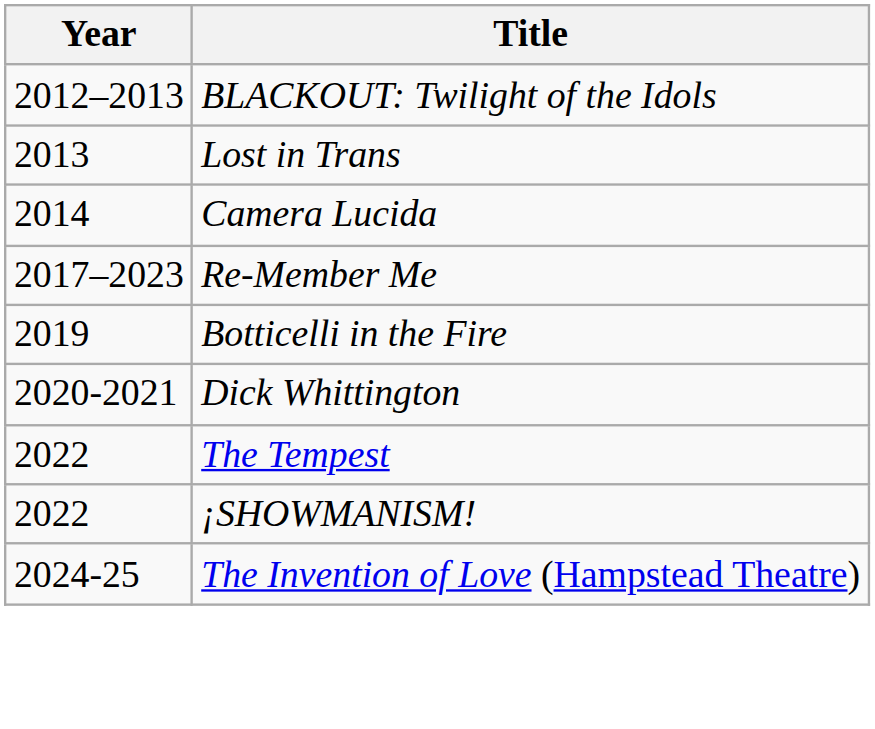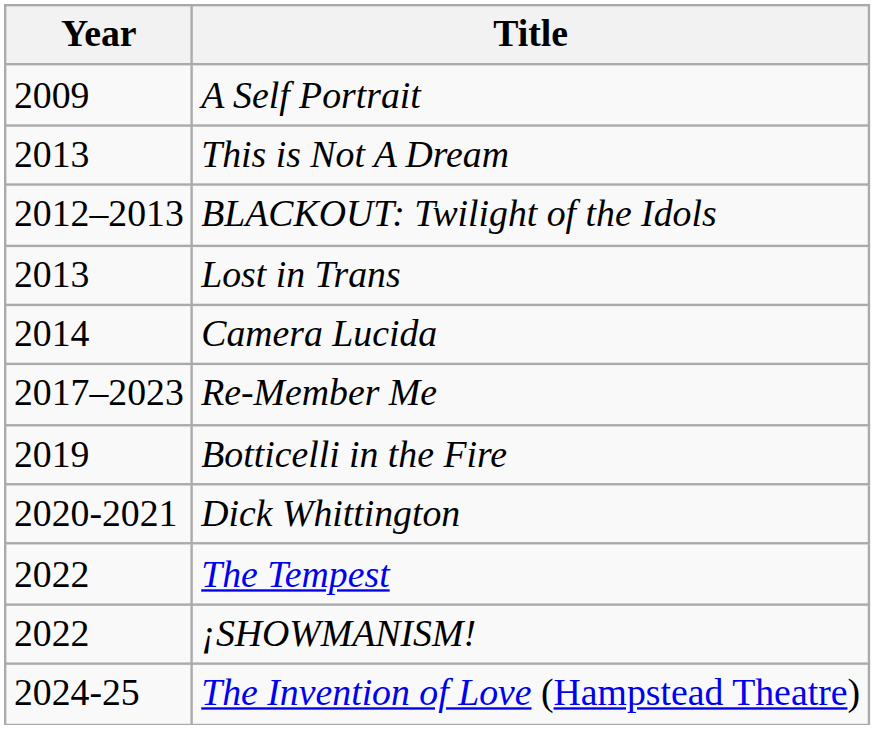 <table class="wikitable">
 <tr>
 <th>Year</th>
 <th>Title</th>
+</tr>
+<tr>
+<td>2009</td>
+<td><em>A Self Portrait</em></td>
+</tr>
+<tr>
+<td>2013</td>
+<td><em>This is Not A Dream</em></td>
 </tr>
 <tr>
 <td>2012–2013</td>
 <td><em>BLACKOUT: Twilight of the Idols</em></td>
 </tr>
 <tr>
 <td>2013</td>
 <td><em>Lost in Trans</em></td>
 </tr>
 <tr>
 <td>2014</td>
 <td><em>Camera Lucida</em></td>
 </tr>
 <tr>
 <td>2017–2023</td>
 <td><em>Re-Member Me</em></td>
 </tr>
 <tr>
 <td>2019</td>
 <td><em>Botticelli in the Fire</em></td>
 </tr>
 <tr>
 <td>2020-2021</td>
 <td><em>Dick Whittington</em></td>
 </tr>
 <tr>
 <td>2022</td>
 <td><em><a href='#'>The Tempest</a></em></td>
 </tr>
 <tr>
 <td>2022</td>
 <td><em>¡SHOWMANISM!</em></td>
 </tr>
 <tr>
 <td>2024-25</td>
 <td><em><a href='#'>The Invention of Love</a></em> (<a href='#'>Hampstead Theatre</a>)</td>
 </tr>
 </table>
